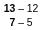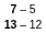 <table style="text-align:center">
 <tr>
 <th width=200></th>
 <th width=100></th>
 <th width=200></th>
 </tr>
 <tr>
 <td align=right><strong></strong></td>
-<td><strong>13</strong> – 12</td>
+<td><strong>7</strong> – 5</td>
 <td align=left></td>
 </tr>
 <tr>
 <td align=right><strong></strong></td>
-<td><strong>7</strong> – 5</td>
+<td><strong>13</strong> – 12</td>
 <td align=left></td>
 </tr>
 </table>
